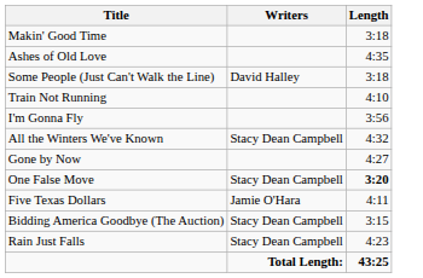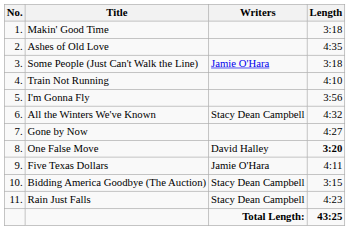 <table class="wikitable">
 <tr>
+<th scope="col">No.</th>
 <th scope="col">Title</th>
 <th scope="col">Writers</th>
 <th scope="col">Length</th>
 </tr>
 <tr>
+<td align="right">1.</td>
 <td>Makin' Good Time</td>
 <td></td>
 <td align="right">3:18</td>
 </tr>
 <tr>
+<td align="right">2.</td>
 <td>Ashes of Old Love</td>
 <td></td>
 <td align="right">4:35</td>
 </tr>
 <tr>
+<td align="right">3.</td>
 <td>Some People (Just Can't Walk the Line)</td>
-<td>David Halley</td>
+<td><a href='#'>Jamie O'Hara</a></td>
 <td align="right">3:18</td>
 </tr>
 <tr>
+<td align="right">4.</td>
 <td>Train Not Running</td>
 <td></td>
 <td align="right">4:10</td>
 </tr>
 <tr>
+<td align="right">5.</td>
 <td>I'm Gonna Fly</td>
 <td></td>
 <td align="right">3:56</td>
 </tr>
 <tr>
+<td align="right">6.</td>
 <td>All the Winters We've Known</td>
 <td>Stacy Dean Campbell</td>
 <td align="right">4:32</td>
 </tr>
 <tr>
+<td align="right">7.</td>
 <td>Gone by Now</td>
 <td></td>
 <td align="right">4:27</td>
 </tr>
 <tr>
+<td align="right">8.</td>
 <td>One False Move</td>
-<td>Stacy Dean Campbell</td>
+<td>David Halley</td>
 <td align="right"><strong>3:20</strong></td>
 </tr>
 <tr>
+<td align="right">9.</td>
 <td>Five Texas Dollars</td>
 <td>Jamie O'Hara</td>
 <td align="right">4:11</td>
 </tr>
 <tr>
+<td align="right">10.</td>
 <td>Bidding America Goodbye (The Auction)</td>
 <td>Stacy Dean Campbell</td>
 <td align="right">3:15</td>
 </tr>
 <tr>
+<td align="right">11.</td>
 <td>Rain Just Falls</td>
 <td>Stacy Dean Campbell</td>
 <td align="right">4:23</td>
 </tr>
 <tr>
 <td></td>
+<td></td>
 <td align="right"><strong>Total Length:</strong></td>
 <td align="right"><strong>43:25</strong></td>
 </tr>
 </table>
